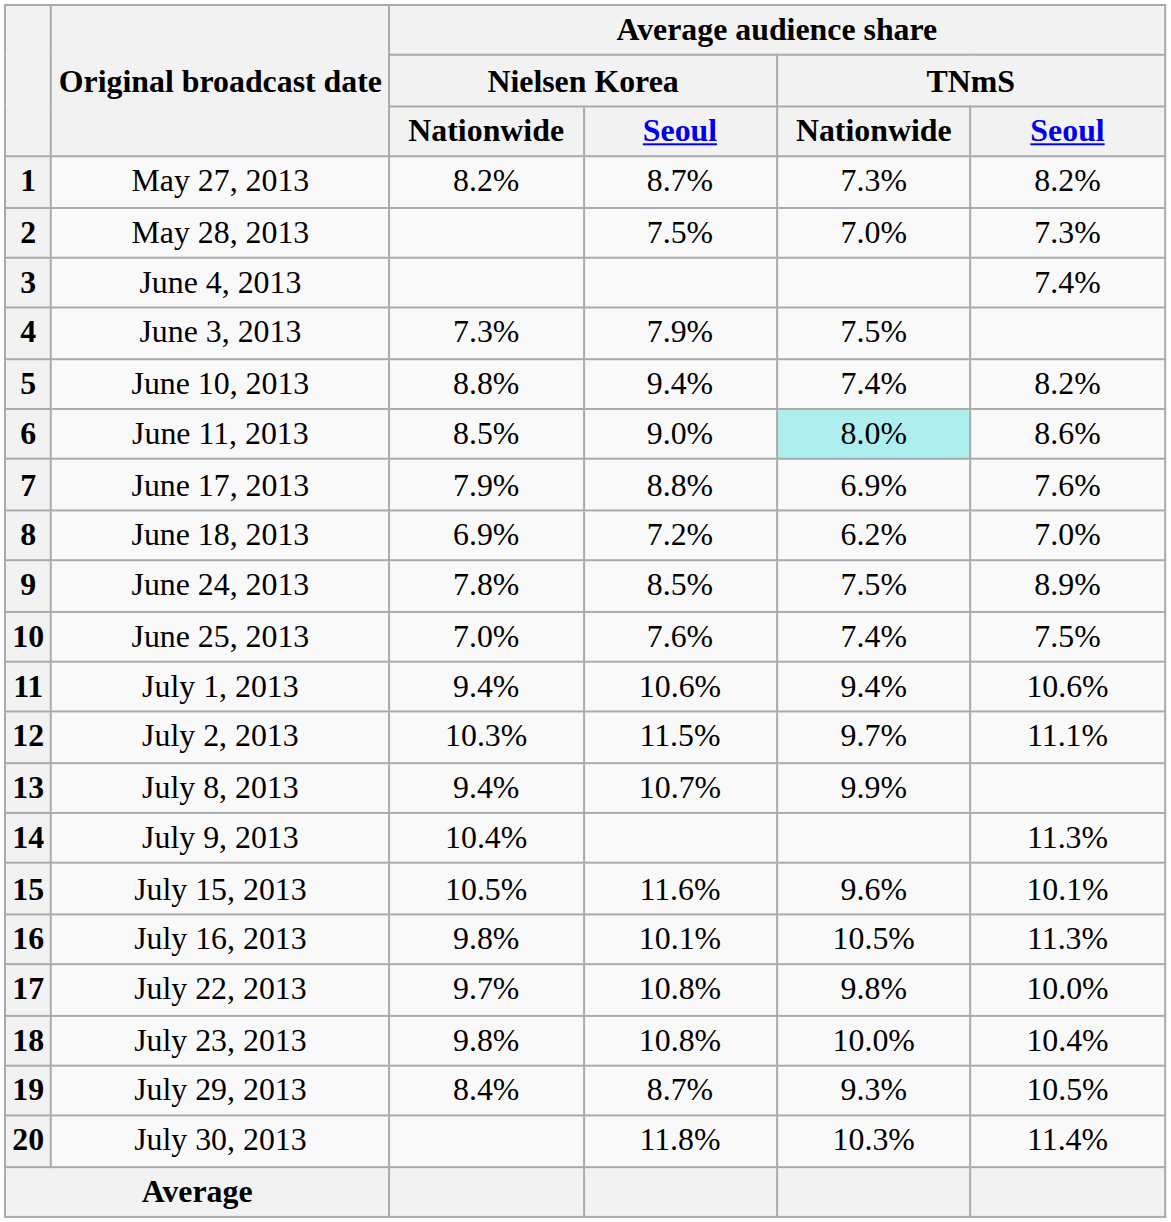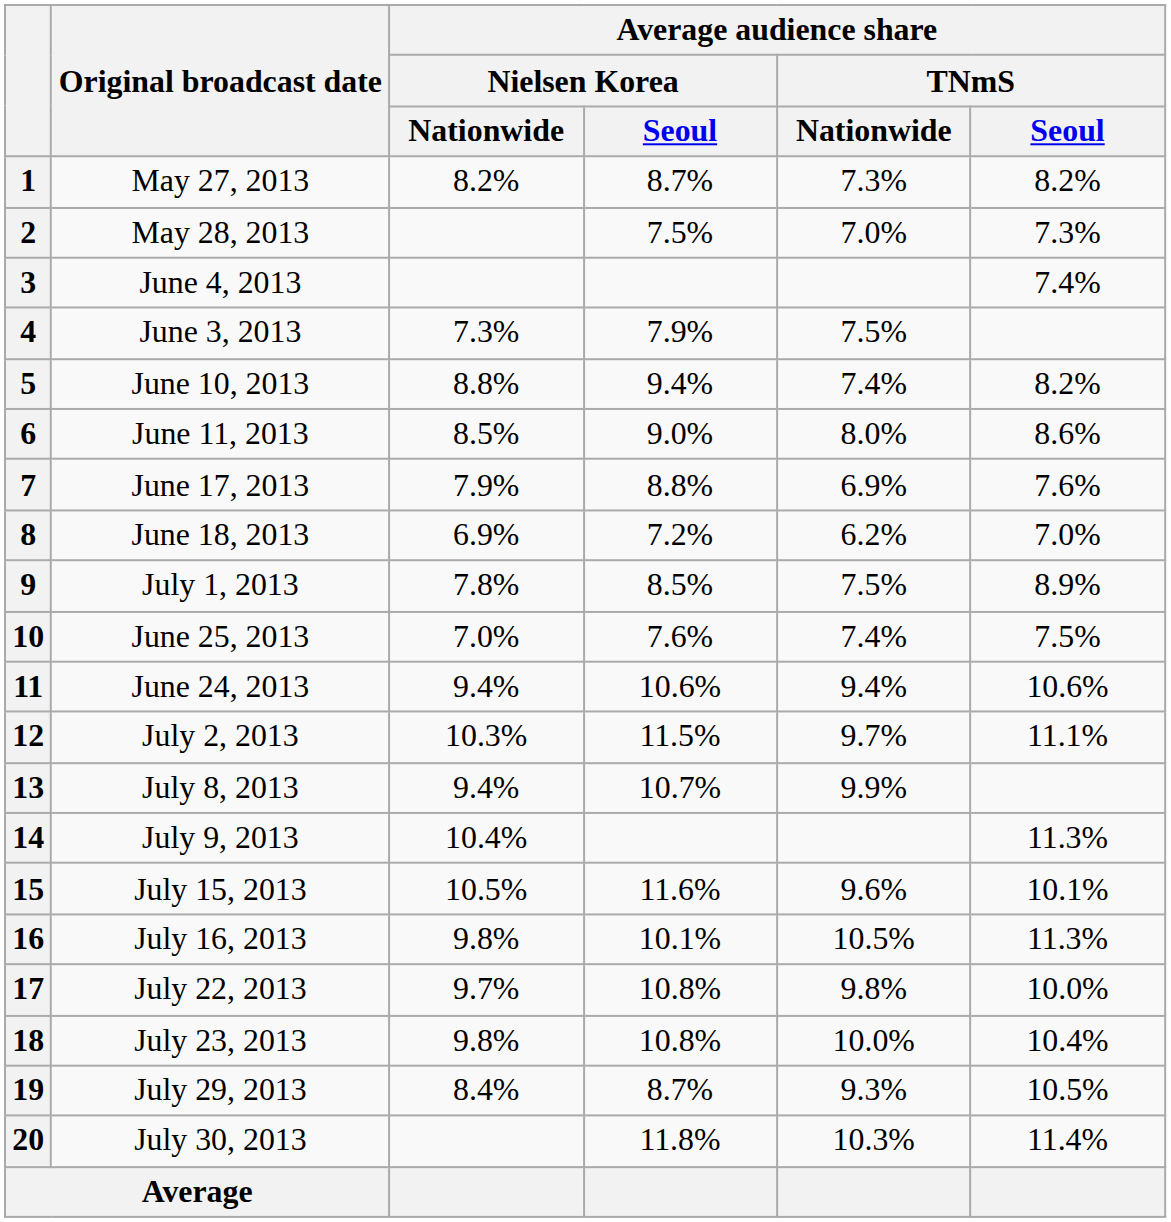 <table class=wikitable style="text-align:center">
 <tr>
 <th rowspan="3"></th>
 <th rowspan="3">Original broadcast date</th>
 <th colspan="4">Average audience share</th>
 </tr>
 <tr>
 <th colspan="2">Nielsen Korea</th>
 <th colspan="2">TNmS</th>
 </tr>
 <tr>
 <th width="90">Nationwide</th>
 <th width="90"><a href='#'>Seoul</a></th>
 <th width="90">Nationwide</th>
 <th width="90"><a href='#'>Seoul</a></th>
 </tr>
 <tr>
 <th>1</th>
 <td>May 27, 2013</td>
 <td>8.2%</td>
 <td>8.7%</td>
 <td>7.3%</td>
 <td>8.2%</td>
 </tr>
 <tr>
 <th>2</th>
 <td>May 28, 2013</td>
 <td><strong></strong></td>
 <td>7.5%</td>
 <td>7.0%</td>
 <td>7.3%</td>
 </tr>
 <tr>
 <th>3</th>
 <td>June 4, 2013</td>
 <td><strong></strong></td>
 <td><strong></strong></td>
 <td><strong></strong></td>
 <td>7.4%</td>
 </tr>
 <tr>
 <th>4</th>
 <td>June 3, 2013</td>
 <td>7.3%</td>
 <td>7.9%</td>
 <td>7.5%</td>
 <td><strong></strong></td>
 </tr>
 <tr>
 <th>5</th>
 <td>June 10, 2013</td>
 <td>8.8%</td>
 <td>9.4%</td>
 <td>7.4%</td>
 <td>8.2%</td>
 </tr>
 <tr>
 <th>6</th>
 <td>June 11, 2013</td>
 <td>8.5%</td>
 <td>9.0%</td>
-<td style="background: paleturquoise;">8.0%</td>
+<td>8.0%</td>
 <td>8.6%</td>
 </tr>
 <tr>
 <th>7</th>
 <td>June 17, 2013</td>
 <td>7.9%</td>
 <td>8.8%</td>
 <td>6.9%</td>
 <td>7.6%</td>
 </tr>
 <tr>
 <th>8</th>
 <td>June 18, 2013</td>
 <td>6.9%</td>
 <td>7.2%</td>
 <td>6.2%</td>
 <td>7.0%</td>
 </tr>
 <tr>
 <th>9</th>
-<td>June 24, 2013</td>
+<td>July 1, 2013</td>
 <td>7.8%</td>
 <td>8.5%</td>
 <td>7.5%</td>
 <td>8.9%</td>
 </tr>
 <tr>
 <th>10</th>
 <td>June 25, 2013</td>
 <td>7.0%</td>
 <td>7.6%</td>
 <td>7.4%</td>
 <td>7.5%</td>
 </tr>
 <tr>
 <th>11</th>
-<td>July 1, 2013</td>
+<td>June 24, 2013</td>
 <td>9.4%</td>
 <td>10.6%</td>
 <td>9.4%</td>
 <td>10.6%</td>
 </tr>
 <tr>
 <th>12</th>
 <td>July 2, 2013</td>
 <td>10.3%</td>
 <td>11.5%</td>
 <td>9.7%</td>
 <td>11.1%</td>
 </tr>
 <tr>
 <th>13</th>
 <td>July 8, 2013</td>
 <td>9.4%</td>
 <td>10.7%</td>
 <td>9.9%</td>
 <td><strong></strong></td>
 </tr>
 <tr>
 <th>14</th>
 <td>July 9, 2013</td>
 <td>10.4%</td>
 <td><strong></strong></td>
 <td><strong></strong></td>
 <td>11.3%</td>
 </tr>
 <tr>
 <th>15</th>
 <td>July 15, 2013</td>
 <td>10.5%</td>
 <td>11.6%</td>
 <td>9.6%</td>
 <td>10.1%</td>
 </tr>
 <tr>
 <th>16</th>
 <td>July 16, 2013</td>
 <td>9.8%</td>
 <td>10.1%</td>
 <td>10.5%</td>
 <td>11.3%</td>
 </tr>
 <tr>
 <th>17</th>
 <td>July 22, 2013</td>
 <td>9.7%</td>
 <td>10.8%</td>
 <td>9.8%</td>
 <td>10.0%</td>
 </tr>
 <tr>
 <th>18</th>
 <td>July 23, 2013</td>
 <td>9.8%</td>
 <td>10.8%</td>
 <td>10.0%</td>
 <td>10.4%</td>
 </tr>
 <tr>
 <th>19</th>
 <td>July 29, 2013</td>
 <td>8.4%</td>
 <td>8.7%</td>
 <td>9.3%</td>
 <td>10.5%</td>
 </tr>
 <tr>
 <th>20</th>
 <td>July 30, 2013</td>
 <td><strong></strong></td>
 <td>11.8%</td>
 <td>10.3%</td>
 <td>11.4%</td>
 </tr>
 <tr>
 <th colspan="2">Average</th>
 <th><strong></strong></th>
 <th><strong></strong></th>
 <th><strong></strong></th>
 <th><strong></strong></th>
 </tr>
 </table>
